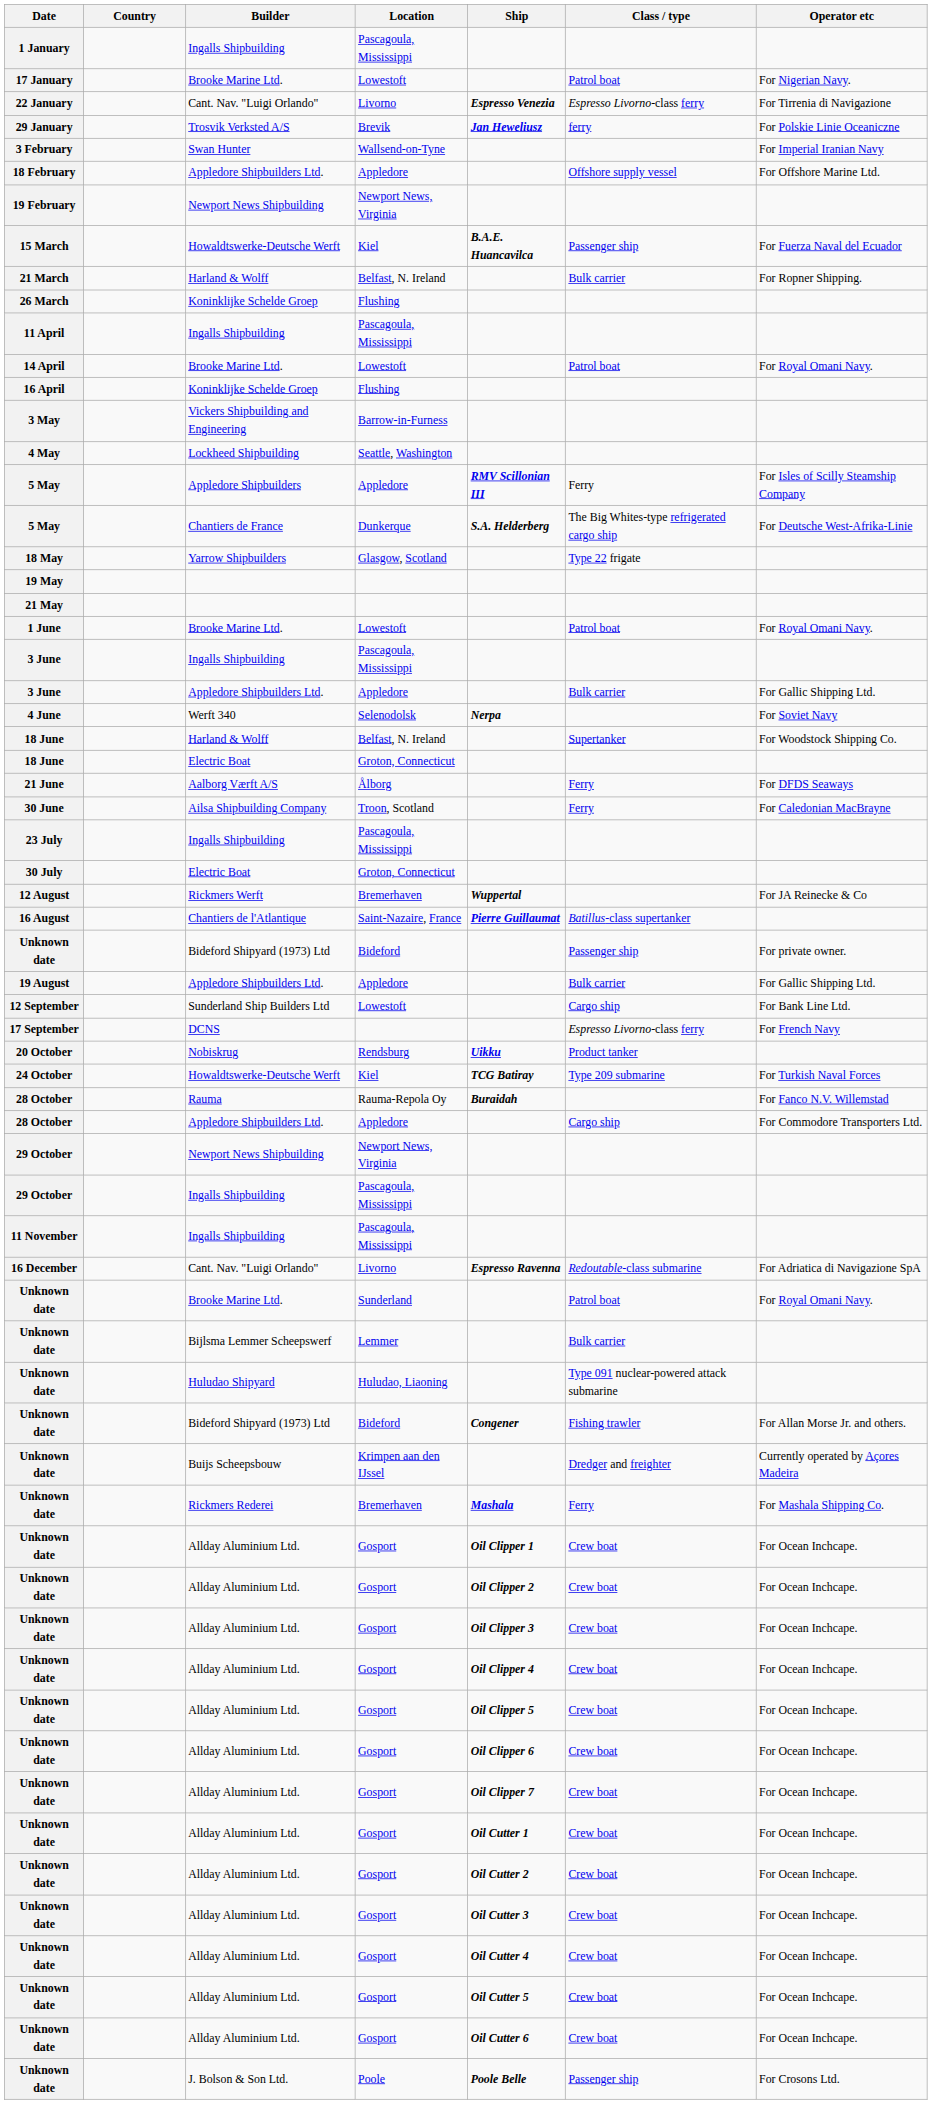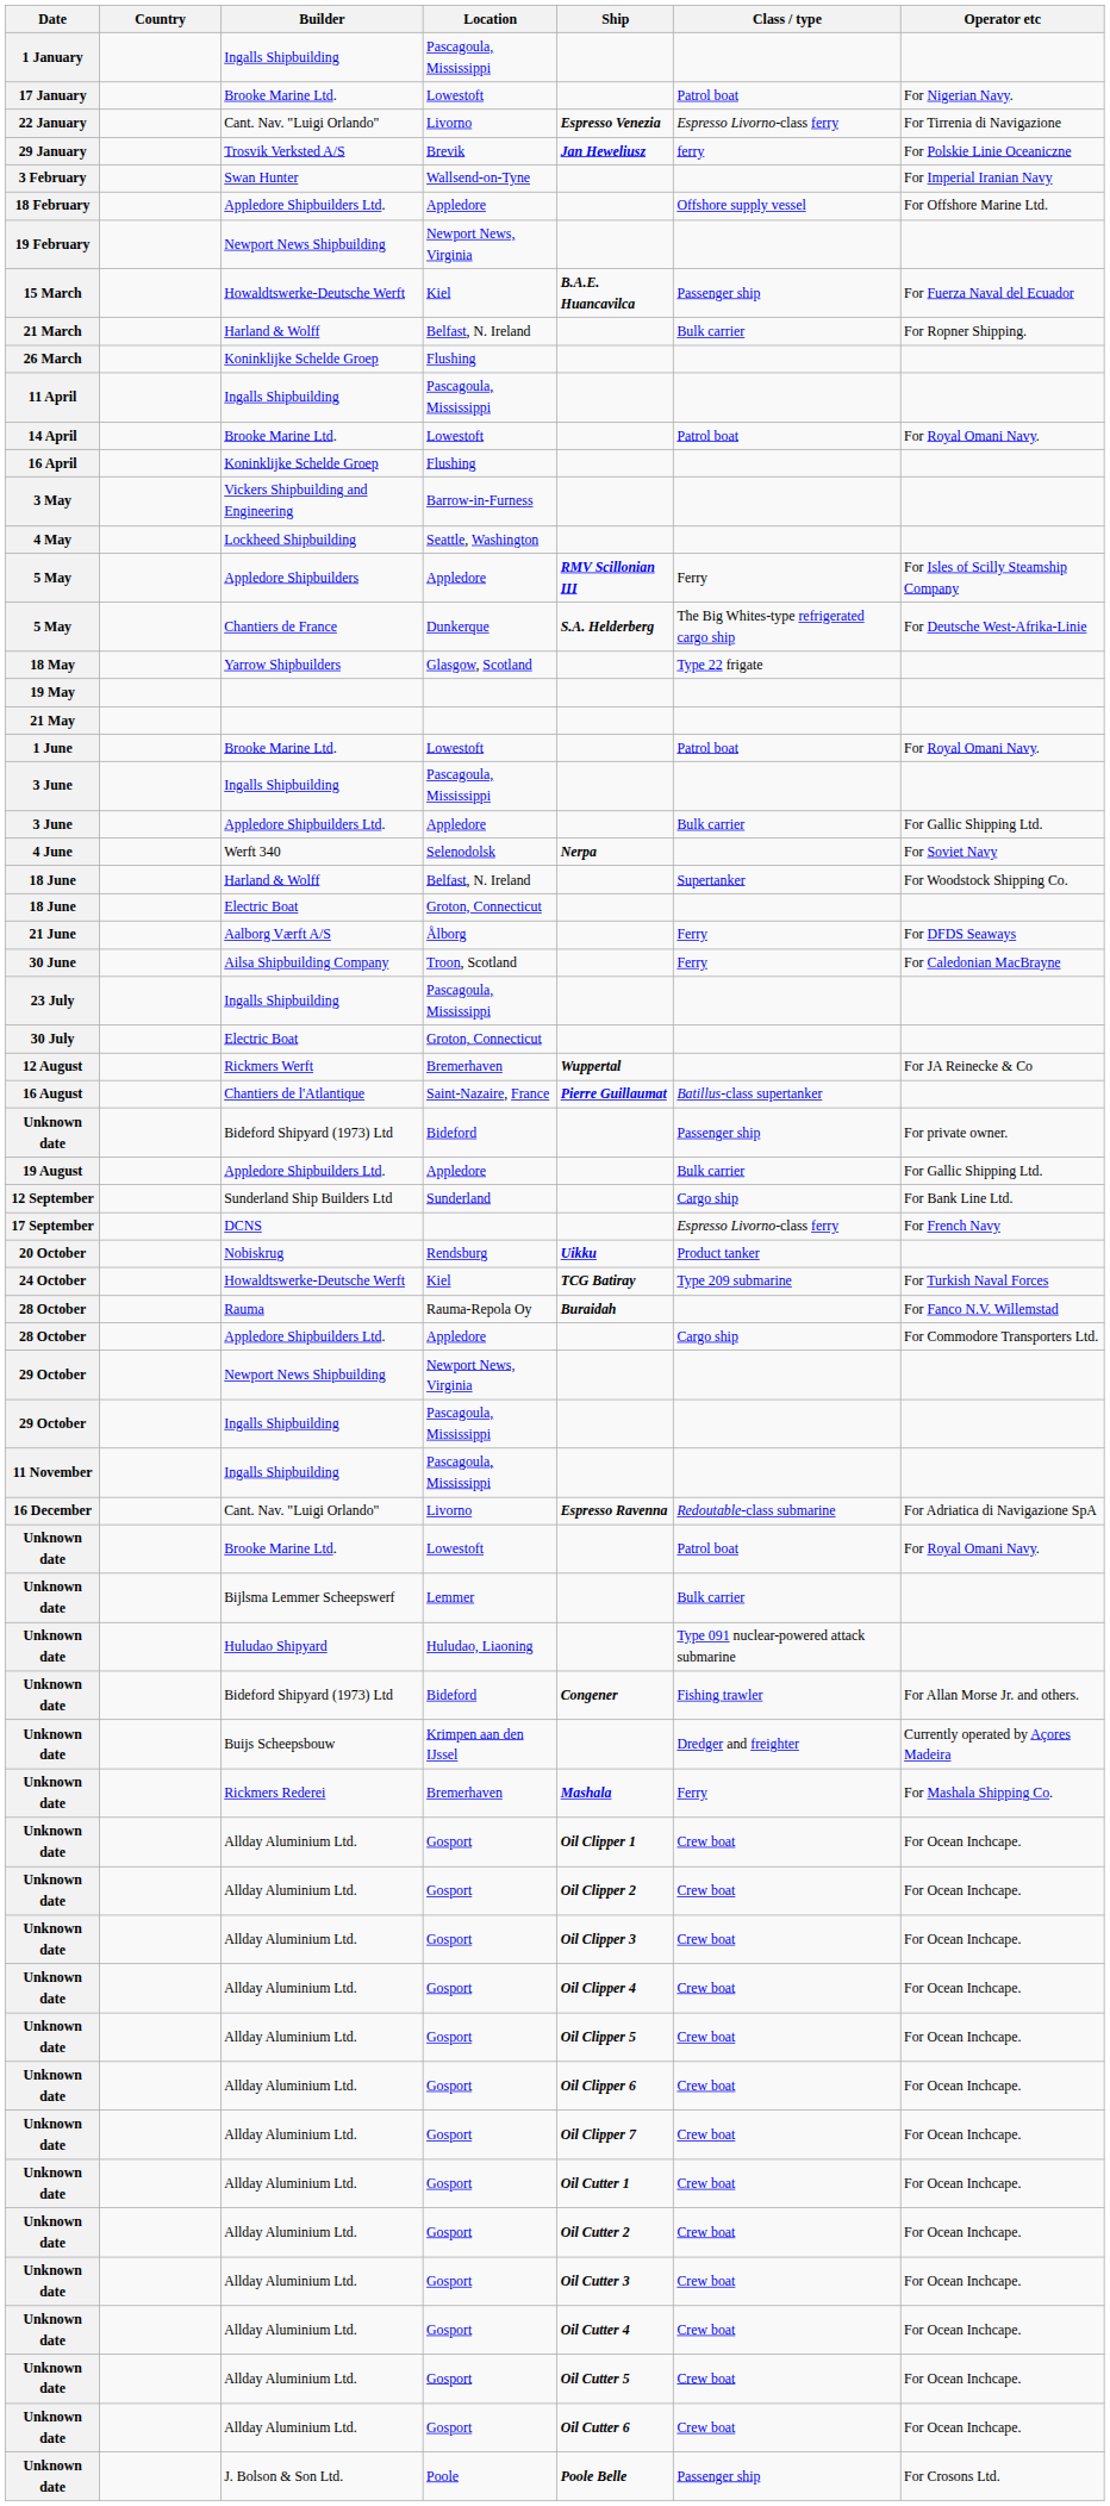 <table class="wikitable sortable" style="font-size:1.00em; line-height:1.5em;">
 <tr>
 <th width="100">Date</th>
 <th width="130">Country</th>
 <th>Builder</th>
 <th>Location</th>
 <th>Ship</th>
 <th>Class / type</th>
 <th>Operator etc</th>
 </tr>
 <tr>
 <th>1 January</th>
 <td></td>
 <td><a href='#'>Ingalls Shipbuilding</a></td>
 <td><a href='#'>Pascagoula, Mississippi</a></td>
 <td><strong></strong></td>
 <td></td>
 <td></td>
 </tr>
 <tr ---->
 <th>17 January</th>
 <td></td>
 <td><a href='#'>Brooke Marine Ltd</a>.</td>
 <td><a href='#'>Lowestoft</a></td>
 <td><strong></strong></td>
 <td><a href='#'>Patrol boat</a></td>
 <td>For <a href='#'>Nigerian Navy</a>.</td>
 </tr>
 <tr>
 <th>22 January</th>
 <td></td>
 <td>Cant. Nav. "Luigi Orlando"</td>
 <td><a href='#'>Livorno</a></td>
 <td><strong><em>Espresso Venezia</em></strong></td>
 <td><em>Espresso Livorno</em>-class <a href='#'>ferry</a></td>
 <td>For Tirrenia di Navigazione</td>
 </tr>
 <tr>
 <th>29 January</th>
 <td></td>
 <td><a href='#'>Trosvik Verksted A/S</a></td>
 <td><a href='#'>Brevik</a></td>
 <td><strong><em><a href='#'>Jan Heweliusz</a></em></strong></td>
 <td><a href='#'>ferry</a></td>
 <td>For <a href='#'>Polskie Linie Oceaniczne</a></td>
 </tr>
 <tr>
 <th>3 February</th>
 <td></td>
 <td><a href='#'>Swan Hunter</a></td>
 <td><a href='#'>Wallsend-on-Tyne</a></td>
 <td><strong></strong></td>
 <td></td>
 <td>For <a href='#'>Imperial Iranian Navy</a></td>
 </tr>
 <tr ---->
 <th>18 February</th>
 <td></td>
 <td><a href='#'>Appledore Shipbuilders Ltd</a>.</td>
 <td><a href='#'>Appledore</a></td>
 <td><strong></strong></td>
 <td><a href='#'>Offshore supply vessel</a></td>
 <td>For Offshore Marine Ltd.</td>
 </tr>
 <tr>
 <th>19 February</th>
 <td></td>
 <td><a href='#'>Newport News Shipbuilding</a></td>
 <td><a href='#'>Newport News, Virginia</a></td>
 <td><strong></strong></td>
 <td></td>
 <td></td>
 </tr>
 <tr>
 <th>15 March</th>
 <td></td>
 <td><a href='#'>Howaldtswerke-Deutsche Werft</a></td>
 <td><a href='#'>Kiel</a></td>
 <td><strong><em>	B.A.E. Huancavilca</em></strong></td>
 <td><a href='#'>Passenger ship</a></td>
 <td>For <a href='#'>Fuerza Naval del Ecuador</a></td>
 </tr>
 <tr ---->
 <th>21 March</th>
 <td></td>
 <td><a href='#'>Harland & Wolff</a></td>
 <td><a href='#'>Belfast</a>, N. Ireland</td>
 <td><strong></strong></td>
 <td><a href='#'>Bulk carrier</a></td>
 <td>For Ropner Shipping.</td>
 </tr>
 <tr>
 <th>26 March</th>
 <td></td>
 <td><a href='#'>Koninklijke Schelde Groep</a></td>
 <td><a href='#'>Flushing</a></td>
 <td><strong></strong></td>
 <td></td>
 <td></td>
 </tr>
 <tr>
 <th>11 April</th>
 <td></td>
 <td><a href='#'>Ingalls Shipbuilding</a></td>
 <td><a href='#'>Pascagoula, Mississippi</a></td>
 <td><strong></strong></td>
 <td></td>
 <td></td>
 </tr>
 <tr ---->
 <th>14 April</th>
 <td></td>
 <td><a href='#'>Brooke Marine Ltd</a>.</td>
 <td><a href='#'>Lowestoft</a></td>
 <td><strong></strong></td>
 <td><a href='#'>Patrol boat</a></td>
 <td>For <a href='#'>Royal Omani Navy</a>.</td>
 </tr>
 <tr>
 <th>16 April</th>
 <td></td>
 <td><a href='#'>Koninklijke Schelde Groep</a></td>
 <td><a href='#'>Flushing</a></td>
 <td><strong></strong></td>
 <td></td>
 <td></td>
 </tr>
 <tr>
 <th>3 May</th>
 <td></td>
 <td><a href='#'>Vickers Shipbuilding and Engineering</a></td>
 <td><a href='#'>Barrow-in-Furness</a></td>
 <td><strong></strong></td>
 <td></td>
 <td></td>
 </tr>
 <tr>
 <th>4 May</th>
 <td></td>
 <td><a href='#'>Lockheed Shipbuilding</a></td>
 <td><a href='#'>Seattle</a>, <a href='#'>Washington</a></td>
 <td><strong></strong></td>
 <td></td>
 <td></td>
 </tr>
 <tr>
 <th>5 May</th>
 <td></td>
 <td><a href='#'>Appledore Shipbuilders</a></td>
 <td><a href='#'>Appledore</a></td>
 <td><strong><em><a href='#'>RMV Scillonian III</a></em></strong></td>
 <td>Ferry</td>
 <td>For <a href='#'>Isles of Scilly Steamship Company</a></td>
 </tr>
 <tr>
 <th>5 May</th>
 <td></td>
 <td><a href='#'>Chantiers de France</a></td>
 <td><a href='#'>Dunkerque</a></td>
 <td><strong><em> S.A. Helderberg</em></strong></td>
 <td>The Big Whites-type <a href='#'>refrigerated cargo ship</a></td>
 <td>For <a href='#'>Deutsche West-Afrika-Linie</a></td>
 </tr>
 <tr>
 <th>18 May</th>
 <td></td>
 <td><a href='#'>Yarrow Shipbuilders</a></td>
 <td><a href='#'>Glasgow</a>, <a href='#'>Scotland</a></td>
 <td><strong></strong></td>
 <td><a href='#'>Type 22</a> frigate</td>
 <td></td>
 </tr>
 <tr>
 <th>19 May</th>
 <td></td>
 <td></td>
 <td></td>
 <td><strong></strong></td>
 <td></td>
 <td></td>
 </tr>
 <tr>
 <th>21 May</th>
 <td></td>
 <td></td>
 <td></td>
 <td><strong></strong></td>
 <td></td>
 <td></td>
 </tr>
 <tr ---->
 <th>1 June</th>
 <td></td>
 <td><a href='#'>Brooke Marine Ltd</a>.</td>
 <td><a href='#'>Lowestoft</a></td>
 <td><strong></strong></td>
 <td><a href='#'>Patrol boat</a></td>
 <td>For <a href='#'>Royal Omani Navy</a>.</td>
 </tr>
 <tr>
 <th>3 June</th>
 <td></td>
 <td><a href='#'>Ingalls Shipbuilding</a></td>
 <td><a href='#'>Pascagoula, Mississippi</a></td>
 <td><strong></strong></td>
 <td></td>
 <td></td>
 </tr>
 <tr ---->
 <th>3 June</th>
 <td></td>
 <td><a href='#'>Appledore Shipbuilders Ltd</a>.</td>
 <td><a href='#'>Appledore</a></td>
 <td><strong></strong></td>
 <td><a href='#'>Bulk carrier</a></td>
 <td>For Gallic Shipping Ltd.</td>
 </tr>
 <tr>
 <th>4 June</th>
 <td></td>
 <td>Werft 340</td>
 <td><a href='#'>Selenodolsk</a></td>
 <td><strong><em>Nerpa</em></strong></td>
 <td></td>
 <td>For <a href='#'>Soviet Navy</a></td>
 </tr>
 <tr ---->
 <th>18 June</th>
 <td></td>
 <td><a href='#'>Harland & Wolff</a></td>
 <td><a href='#'>Belfast</a>, N. Ireland</td>
 <td><strong></strong></td>
 <td><a href='#'>Supertanker</a></td>
 <td>For Woodstock Shipping Co.</td>
 </tr>
 <tr>
 <th>18 June</th>
 <td></td>
 <td><a href='#'>Electric Boat</a></td>
 <td><a href='#'>Groton, Connecticut</a></td>
 <td><strong></strong></td>
 <td></td>
 <td></td>
 </tr>
 <tr>
 <th>21 June</th>
 <td></td>
 <td><a href='#'>Aalborg Værft A/S</a></td>
 <td><a href='#'>Ålborg</a></td>
 <td><strong></strong></td>
 <td><a href='#'>Ferry</a></td>
 <td>For <a href='#'>DFDS Seaways</a></td>
 </tr>
 <tr>
 <th>30 June</th>
 <td></td>
 <td><a href='#'>Ailsa Shipbuilding Company</a></td>
 <td><a href='#'>Troon</a>, Scotland</td>
 <td><strong></strong></td>
 <td><a href='#'>Ferry</a></td>
 <td>For <a href='#'>Caledonian MacBrayne</a></td>
 </tr>
 <tr>
 <th>23 July</th>
 <td></td>
 <td><a href='#'>Ingalls Shipbuilding</a></td>
 <td><a href='#'>Pascagoula, Mississippi</a></td>
 <td><strong></strong></td>
 <td></td>
 <td></td>
 </tr>
 <tr>
 <th>30 July</th>
 <td></td>
 <td><a href='#'>Electric Boat</a></td>
 <td><a href='#'>Groton, Connecticut</a></td>
 <td><strong></strong></td>
 <td></td>
 <td></td>
 </tr>
 <tr>
 <th>12 August</th>
 <td></td>
 <td><a href='#'>Rickmers Werft</a></td>
 <td><a href='#'>Bremerhaven</a></td>
 <td><strong><em>Wuppertal</em></strong></td>
 <td></td>
 <td>For JA Reinecke & Co</td>
 </tr>
 <tr>
 <th>16 August</th>
 <td></td>
 <td><a href='#'>Chantiers de l'Atlantique</a></td>
 <td><a href='#'>Saint-Nazaire</a>, <a href='#'>France</a></td>
 <td><strong><em><a href='#'>Pierre Guillaumat</a></em></strong></td>
 <td><a href='#'><em>Batillus</em>-class supertanker</a></td>
 <td></td>
 </tr>
 <tr ---->
 <th>Unknown date</th>
 <td></td>
 <td>Bideford Shipyard (1973) Ltd</td>
 <td><a href='#'>Bideford</a></td>
 <td><strong></strong></td>
 <td><a href='#'>Passenger ship</a></td>
 <td>For private owner.</td>
 </tr>
 <tr ---->
 <th>19 August</th>
 <td></td>
 <td><a href='#'>Appledore Shipbuilders Ltd</a>.</td>
 <td><a href='#'>Appledore</a></td>
 <td><strong></strong></td>
 <td><a href='#'>Bulk carrier</a></td>
 <td>For Gallic Shipping Ltd.</td>
 </tr>
 <tr>
 <th>12 September</th>
 <td></td>
 <td>Sunderland Ship Builders Ltd</td>
-<td><a href='#'>Lowestoft</a></td>
+<td><a href='#'>Sunderland</a></td>
 <td><strong></strong></td>
 <td><a href='#'>Cargo ship</a></td>
 <td>For Bank Line Ltd.</td>
 </tr>
 <tr>
 <th>17 September</th>
 <td></td>
 <td><a href='#'>DCNS</a></td>
 <td></td>
 <td><strong></strong></td>
 <td><em>Espresso Livorno</em>-class <a href='#'>ferry</a></td>
 <td>For <a href='#'>French Navy</a></td>
 </tr>
 <tr>
 <th>20 October</th>
 <td></td>
 <td><a href='#'>Nobiskrug</a></td>
 <td><a href='#'>Rendsburg</a></td>
 <td><strong><em><a href='#'>Uikku</a></em></strong></td>
 <td><a href='#'>Product tanker</a></td>
 <td></td>
 </tr>
 <tr>
 <th>24 October</th>
 <td></td>
 <td><a href='#'>Howaldtswerke-Deutsche Werft</a></td>
 <td><a href='#'>Kiel</a></td>
 <td><strong><em>TCG Batiray</em></strong></td>
 <td><a href='#'>Type 209 submarine</a></td>
 <td>For <a href='#'>Turkish Naval Forces</a></td>
 </tr>
 <tr>
 <th>28 October</th>
 <td></td>
 <td><a href='#'>Rauma</a></td>
 <td>Rauma-Repola Oy</td>
 <td><strong><em>Buraidah</em></strong></td>
 <td></td>
 <td>For <a href='#'>Fanco N.V. Willemstad</a></td>
 </tr>
 <tr ---->
 <th>28 October</th>
 <td></td>
 <td><a href='#'>Appledore Shipbuilders Ltd</a>.</td>
 <td><a href='#'>Appledore</a></td>
 <td><strong></strong></td>
 <td><a href='#'>Cargo ship</a></td>
 <td>For Commodore Transporters Ltd.</td>
 </tr>
 <tr>
 <th>29 October</th>
 <td></td>
 <td><a href='#'>Newport News Shipbuilding</a></td>
 <td><a href='#'>Newport News, Virginia</a></td>
 <td><strong></strong></td>
 <td></td>
 <td></td>
 </tr>
 <tr>
 <th>29 October</th>
 <td></td>
 <td><a href='#'>Ingalls Shipbuilding</a></td>
 <td><a href='#'>Pascagoula, Mississippi</a></td>
 <td><strong></strong></td>
 <td></td>
 <td></td>
 </tr>
 <tr>
 <th>11 November</th>
 <td></td>
 <td><a href='#'>Ingalls Shipbuilding</a></td>
 <td><a href='#'>Pascagoula, Mississippi</a></td>
 <td><strong></strong></td>
 <td></td>
 <td></td>
 </tr>
 <tr>
 <th>16 December</th>
 <td></td>
 <td>Cant. Nav. "Luigi Orlando"</td>
 <td><a href='#'>Livorno</a></td>
 <td><strong><em>Espresso Ravenna</em></strong></td>
 <td><a href='#'><em>Redoutable</em>-class submarine</a></td>
 <td>For Adriatica di Navigazione SpA</td>
 </tr>
 <tr ---->
 <th>Unknown date</th>
 <td></td>
 <td><a href='#'>Brooke Marine Ltd</a>.</td>
-<td><a href='#'>Sunderland</a></td>
+<td><a href='#'>Lowestoft</a></td>
 <td><strong></strong></td>
 <td><a href='#'>Patrol boat</a></td>
 <td>For <a href='#'>Royal Omani Navy</a>.</td>
 </tr>
 <tr>
 <th>Unknown date</th>
 <td></td>
 <td>Bijlsma Lemmer Scheepswerf</td>
 <td><a href='#'>Lemmer</a></td>
 <td><strong></strong></td>
 <td><a href='#'>Bulk carrier</a></td>
 <td></td>
 </tr>
 <tr>
 <th>Unknown date</th>
 <td></td>
 <td><a href='#'>Huludao Shipyard</a></td>
 <td><a href='#'>Huludao, Liaoning</a></td>
 <td><strong></strong></td>
 <td><a href='#'>Type 091</a> nuclear-powered attack submarine</td>
 <td></td>
 </tr>
 <tr ---->
 <th>Unknown date</th>
 <td></td>
 <td>Bideford Shipyard (1973) Ltd</td>
 <td><a href='#'>Bideford</a></td>
 <td><strong><em>Congener</em></strong></td>
 <td><a href='#'>Fishing trawler</a></td>
 <td>For Allan Morse Jr. and others.</td>
 </tr>
 <tr>
 <th>Unknown date</th>
 <td></td>
 <td>Buijs Scheepsbouw</td>
 <td><a href='#'>Krimpen aan den IJssel</a></td>
 <td><strong></strong></td>
 <td><a href='#'>Dredger</a> and <a href='#'>freighter</a></td>
 <td>Currently operated by <a href='#'>Açores Madeira</a></td>
 </tr>
 <tr>
 <th>Unknown date</th>
 <td></td>
 <td><a href='#'>Rickmers Rederei</a></td>
 <td><a href='#'>Bremerhaven</a></td>
 <td><a href='#'><strong><em>Mashala</em></strong></a></td>
 <td><a href='#'>Ferry</a></td>
 <td>For <a href='#'>Mashala Shipping Co</a>.</td>
 </tr>
 <tr ---->
 <th>Unknown date</th>
 <td></td>
 <td>Allday Aluminium Ltd.</td>
 <td><a href='#'>Gosport</a></td>
 <td><strong><em>Oil Clipper 1</em></strong></td>
 <td><a href='#'>Crew boat</a></td>
 <td>For Ocean Inchcape.</td>
 </tr>
 <tr ---->
 <th>Unknown date</th>
 <td></td>
 <td>Allday Aluminium Ltd.</td>
 <td><a href='#'>Gosport</a></td>
 <td><strong><em>Oil Clipper 2</em></strong></td>
 <td><a href='#'>Crew boat</a></td>
 <td>For Ocean Inchcape.</td>
 </tr>
 <tr ---->
 <th>Unknown date</th>
 <td></td>
 <td>Allday Aluminium Ltd.</td>
 <td><a href='#'>Gosport</a></td>
 <td><strong><em>Oil Clipper 3</em></strong></td>
 <td><a href='#'>Crew boat</a></td>
 <td>For Ocean Inchcape.</td>
 </tr>
 <tr ---->
 <th>Unknown date</th>
 <td></td>
 <td>Allday Aluminium Ltd.</td>
 <td><a href='#'>Gosport</a></td>
 <td><strong><em>Oil Clipper 4</em></strong></td>
 <td><a href='#'>Crew boat</a></td>
 <td>For Ocean Inchcape.</td>
 </tr>
 <tr ---->
 <th>Unknown date</th>
 <td></td>
 <td>Allday Aluminium Ltd.</td>
 <td><a href='#'>Gosport</a></td>
 <td><strong><em>Oil Clipper 5</em></strong></td>
 <td><a href='#'>Crew boat</a></td>
 <td>For Ocean Inchcape.</td>
 </tr>
 <tr ---->
 <th>Unknown date</th>
 <td></td>
 <td>Allday Aluminium Ltd.</td>
 <td><a href='#'>Gosport</a></td>
 <td><strong><em>Oil Clipper 6</em></strong></td>
 <td><a href='#'>Crew boat</a></td>
 <td>For Ocean Inchcape.</td>
 </tr>
 <tr ---->
 <th>Unknown date</th>
 <td></td>
 <td>Allday Aluminium Ltd.</td>
 <td><a href='#'>Gosport</a></td>
 <td><strong><em>Oil Clipper 7</em></strong></td>
 <td><a href='#'>Crew boat</a></td>
 <td>For Ocean Inchcape.</td>
 </tr>
 <tr ---->
 <th>Unknown date</th>
 <td></td>
 <td>Allday Aluminium Ltd.</td>
 <td><a href='#'>Gosport</a></td>
 <td><strong><em>Oil Cutter 1</em></strong></td>
 <td><a href='#'>Crew boat</a></td>
 <td>For Ocean Inchcape.</td>
 </tr>
 <tr ---->
 <th>Unknown date</th>
 <td></td>
 <td>Allday Aluminium Ltd.</td>
 <td><a href='#'>Gosport</a></td>
 <td><strong><em>Oil Cutter 2</em></strong></td>
 <td><a href='#'>Crew boat</a></td>
 <td>For Ocean Inchcape.</td>
 </tr>
 <tr ---->
 <th>Unknown date</th>
 <td></td>
 <td>Allday Aluminium Ltd.</td>
 <td><a href='#'>Gosport</a></td>
 <td><strong><em>Oil Cutter 3</em></strong></td>
 <td><a href='#'>Crew boat</a></td>
 <td>For Ocean Inchcape.</td>
 </tr>
 <tr ---->
 <th>Unknown date</th>
 <td></td>
 <td>Allday Aluminium Ltd.</td>
 <td><a href='#'>Gosport</a></td>
 <td><strong><em>Oil Cutter 4</em></strong></td>
 <td><a href='#'>Crew boat</a></td>
 <td>For Ocean Inchcape.</td>
 </tr>
 <tr ---->
 <th>Unknown date</th>
 <td></td>
 <td>Allday Aluminium Ltd.</td>
 <td><a href='#'>Gosport</a></td>
 <td><strong><em>Oil Cutter 5</em></strong></td>
 <td><a href='#'>Crew boat</a></td>
 <td>For Ocean Inchcape.</td>
 </tr>
 <tr ---->
 <th>Unknown date</th>
 <td></td>
 <td>Allday Aluminium Ltd.</td>
 <td><a href='#'>Gosport</a></td>
 <td><strong><em>Oil Cutter 6</em></strong></td>
 <td><a href='#'>Crew boat</a></td>
 <td>For Ocean Inchcape.</td>
 </tr>
 <tr ---->
 <th>Unknown date</th>
 <td></td>
 <td>J. Bolson & Son Ltd.</td>
 <td><a href='#'>Poole</a></td>
 <td><strong><em>Poole Belle</em></strong></td>
 <td><a href='#'>Passenger ship</a></td>
 <td>For Crosons Ltd.</td>
 </tr>
 </table>
